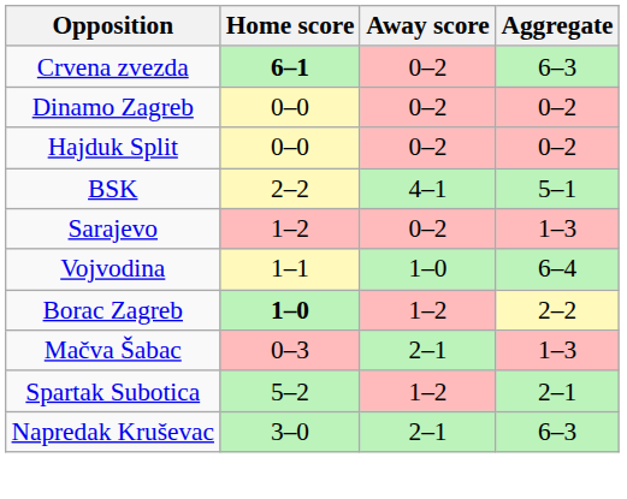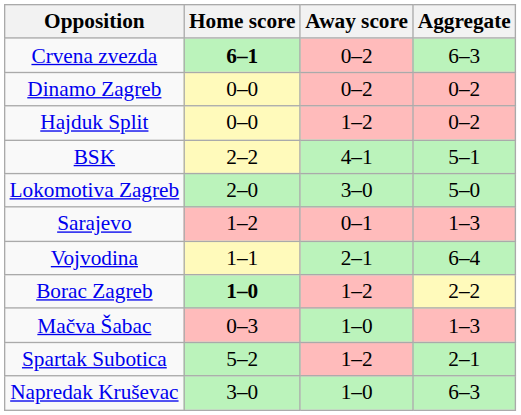 <table class="wikitable" style="text-align: center;">
 <tr>
 <th>Opposition</th>
 <th>Home score</th>
 <th>Away score</th>
 <th>Aggregate</th>
 </tr>
 <tr>
 <td><a href='#'>Crvena zvezda</a></td>
 <td style="background:#bbf3bb;"><strong>6–1</strong></td>
 <td style="background:#fbb;">0–2</td>
 <td style="background:#bbf3bb;">6–3</td>
 </tr>
 <tr>
 <td><a href='#'>Dinamo Zagreb</a></td>
 <td style="background:#fffabb;">0–0</td>
 <td style="background:#fbb;">0–2</td>
 <td style="background:#fbb;">0–2</td>
 </tr>
 <tr>
 <td><a href='#'>Hajduk Split</a></td>
 <td style="background:#fffabb;">0–0</td>
-<td style="background:#fbb;">0–2</td>
+<td style="background:#fbb;">1–2</td>
 <td style="background:#fbb;">0–2</td>
 </tr>
 <tr>
 <td><a href='#'>BSK</a></td>
 <td style="background:#fffabb;">2–2</td>
 <td style="background:#bbf3bb;">4–1</td>
 <td style="background:#bbf3bb;">5–1</td>
 </tr>
 <tr>
+<td><a href='#'>Lokomotiva Zagreb</a></td>
+<td style="background:#bbf3bb;">2–0</td>
+<td style="background:#bbf3bb;">3–0</td>
+<td style="background:#bbf3bb;">5–0</td>
+</tr>
+<tr>
 <td><a href='#'>Sarajevo</a></td>
 <td style="background:#fbb;">1–2</td>
-<td style="background:#fbb;">0–2</td>
+<td style="background:#fbb;">0–1</td>
 <td style="background:#fbb;">1–3</td>
 </tr>
 <tr>
 <td><a href='#'>Vojvodina</a></td>
 <td style="background:#fffabb;">1–1</td>
-<td style="background:#bbf3bb;">1–0</td>
+<td style="background:#bbf3bb;">2–1</td>
 <td style="background:#bbf3bb;">6–4</td>
 </tr>
 <tr>
 <td><a href='#'>Borac Zagreb</a></td>
 <td style="background:#bbf3bb;"><strong>1–0</strong></td>
 <td style="background:#fbb;">1–2</td>
 <td style="background:#fffabb;">2–2</td>
 </tr>
 <tr>
 <td><a href='#'>Mačva Šabac</a></td>
 <td style="background:#fbb;">0–3</td>
-<td style="background:#bbf3bb;">2–1</td>
+<td style="background:#bbf3bb;">1–0</td>
 <td style="background:#fbb;">1–3</td>
 </tr>
 <tr>
 <td><a href='#'>Spartak Subotica</a></td>
 <td style="background:#bbf3bb;">5–2</td>
 <td style="background:#fbb;">1–2</td>
 <td style="background:#bbf3bb;">2–1</td>
 </tr>
 <tr>
 <td><a href='#'>Napredak Kruševac</a></td>
 <td style="background:#bbf3bb;">3–0</td>
-<td style="background:#bbf3bb;">2–1</td>
+<td style="background:#bbf3bb;">1–0</td>
 <td style="background:#bbf3bb;">6–3</td>
 </tr>
 </table>
